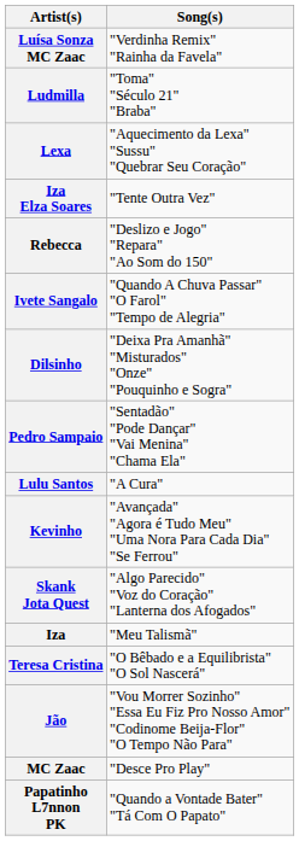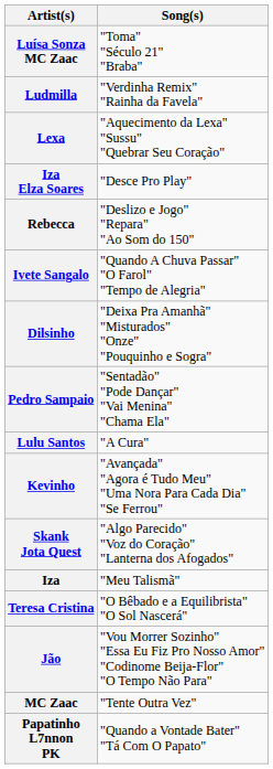 <table class="wikitable plainrowheaders">
 <tr>
 <th scope="col">Artist(s)</th>
 <th scope="col">Song(s)</th>
 </tr>
 <tr>
 <th scope="row"><a href='#'>Luísa Sonza</a><br>MC Zaac</th>
-<td>"Verdinha Remix"<br>"Rainha da Favela"</td>
+<td>"Toma"<br>"Século 21"<br>"Braba"</td>
 </tr>
 <tr>
 <th scope="row"><a href='#'>Ludmilla</a></th>
-<td>"Toma"<br>"Século 21"<br>"Braba"</td>
+<td>"Verdinha Remix"<br>"Rainha da Favela"</td>
 </tr>
 <tr>
 <th scope="row"><a href='#'>Lexa</a></th>
 <td>"Aquecimento da Lexa"<br>"Sussu"<br>"Quebrar Seu Coração"</td>
 </tr>
 <tr>
 <th scope="row"><a href='#'>Iza</a><br><a href='#'>Elza Soares</a></th>
-<td>"Tente Outra Vez"</td>
+<td>"Desce Pro Play"</td>
 </tr>
 <tr>
 <th scope="row">Rebecca</th>
 <td>"Deslizo e Jogo"<br>"Repara"<br>"Ao Som do 150"</td>
 </tr>
 <tr>
 <th scope="row"><a href='#'>Ivete Sangalo</a></th>
 <td>"Quando A Chuva Passar"<br>"O Farol"<br>"Tempo de Alegria"</td>
 </tr>
 <tr>
 <th scope="row"><a href='#'>Dilsinho</a></th>
 <td>"Deixa Pra Amanhã"<br>"Misturados"<br>"Onze"<br>"Pouquinho e Sogra"</td>
 </tr>
 <tr>
 <th scope="row"><a href='#'>Pedro Sampaio</a></th>
 <td>"Sentadão"<br>"Pode Dançar"<br>"Vai Menina"<br>"Chama Ela"</td>
 </tr>
 <tr>
 <th scope="row"><a href='#'>Lulu Santos</a></th>
 <td>"A Cura"</td>
 </tr>
 <tr>
 <th scope="row"><a href='#'>Kevinho</a></th>
 <td>"Avançada"<br>"Agora é Tudo Meu"<br>"Uma Nora Para Cada Dia"<br>"Se Ferrou"</td>
 </tr>
 <tr>
 <th scope="row"><a href='#'>Skank</a><br><a href='#'>Jota Quest</a></th>
 <td>"Algo Parecido"<br>"Voz do Coração"<br>"Lanterna dos Afogados"</td>
 </tr>
 <tr>
 <th scope="row">Iza</th>
 <td>"Meu Talismã"</td>
 </tr>
 <tr>
 <th scope="row"><a href='#'>Teresa Cristina</a></th>
 <td>"O Bêbado e a Equilibrista"<br>"O Sol Nascerá"</td>
 </tr>
 <tr>
 <th scope="row"><a href='#'>Jão</a></th>
 <td>"Vou Morrer Sozinho"<br>"Essa Eu Fiz Pro Nosso Amor"<br>"Codinome Beija-Flor"<br>"O Tempo Não Para"</td>
 </tr>
 <tr>
 <th scope="row">MC Zaac</th>
-<td>"Desce Pro Play"</td>
+<td>"Tente Outra Vez"</td>
 </tr>
 <tr>
 <th scope="row">Papatinho<br>L7nnon<br>PK</th>
 <td>"Quando a Vontade Bater"<br>"Tá Com O Papato"</td>
 </tr>
 </table>
